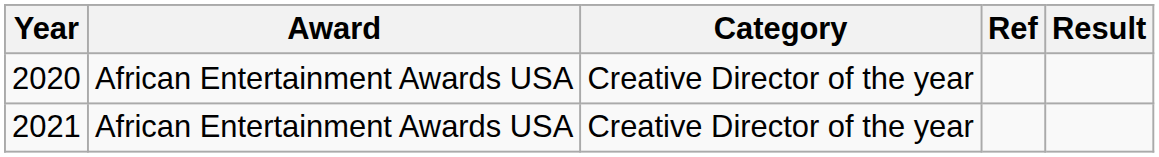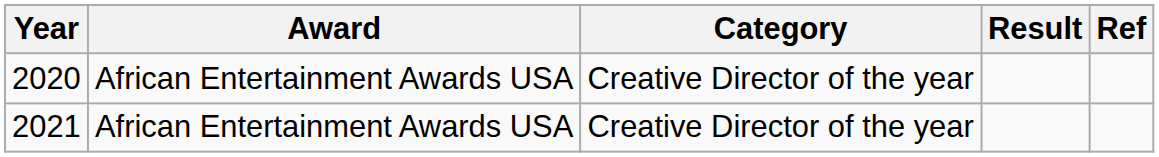 <table class="wikitable sortable">
 <tr>
 <th>Year</th>
 <th>Award</th>
 <th>Category</th>
+<th>Result</th>
 <th>Ref</th>
-<th>Result</th>
 </tr>
 <tr>
 <td>2020</td>
 <td>African Entertainment Awards USA</td>
 <td>Creative Director of the year</td>
 <td></td>
 <td></td>
 </tr>
 <tr>
 <td>2021</td>
 <td>African Entertainment Awards USA</td>
 <td>Creative Director of the year</td>
 <td></td>
 <td></td>
 </tr>
 </table>
